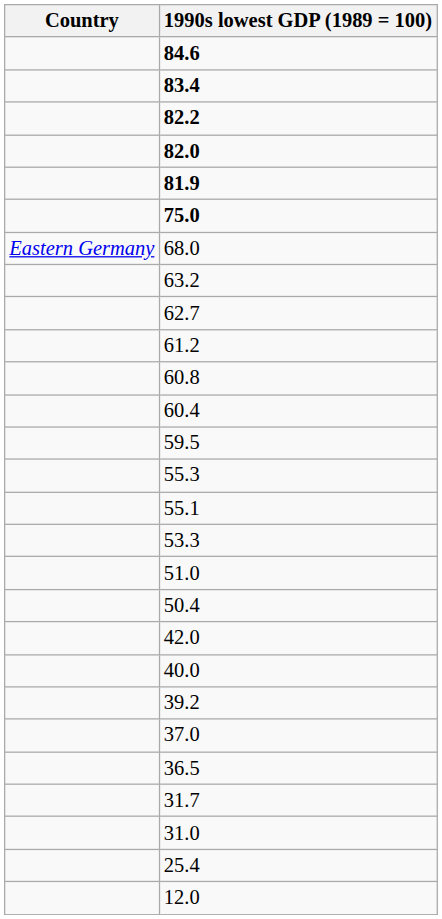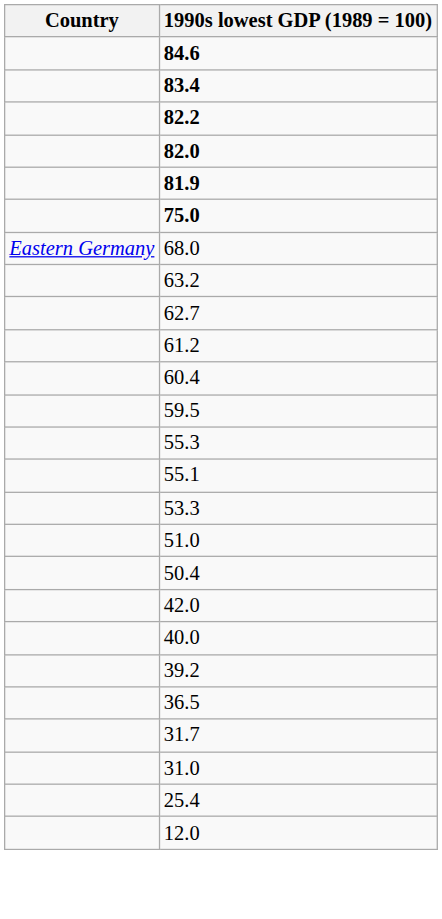 <table class="wikitable">
 <tr>
 <th>Country</th>
 <th>1990s lowest GDP (1989 = 100)</th>
 </tr>
 <tr>
 <td><strong></strong></td>
 <td><strong>84.6</strong></td>
 </tr>
 <tr>
 <td><strong></strong></td>
 <td><strong>83.4</strong></td>
 </tr>
 <tr>
 <td><strong></strong></td>
 <td><strong>82.2</strong></td>
 </tr>
 <tr>
 <td><strong></strong></td>
 <td><strong>82.0</strong></td>
 </tr>
 <tr>
 <td><strong></strong></td>
 <td><strong>81.9</strong></td>
 </tr>
 <tr>
 <td><strong></strong><br><strong></strong></td>
 <td><strong>75.0</strong></td>
 </tr>
 <tr>
 <td> <em><a href='#'>Eastern Germany</a></em></td>
 <td>68.0</td>
 </tr>
 <tr>
 <td></td>
 <td>63.2</td>
 </tr>
 <tr>
 <td></td>
 <td>62.7</td>
 </tr>
 <tr>
 <td></td>
 <td>61.2</td>
 </tr>
 <tr>
 <td></td>
-<td>60.8</td>
-</tr>
-<tr>
-<td></td>
 <td>60.4</td>
 </tr>
 <tr>
 <td></td>
 <td>59.5</td>
 </tr>
 <tr>
 <td></td>
 <td>55.3</td>
 </tr>
 <tr>
 <td></td>
 <td>55.1</td>
 </tr>
 <tr>
 <td></td>
 <td>53.3</td>
 </tr>
 <tr>
 <td></td>
 <td>51.0</td>
 </tr>
 <tr>
 <td></td>
 <td>50.4</td>
 </tr>
 <tr>
 <td></td>
 <td>42.0</td>
 </tr>
 <tr>
 <td></td>
 <td>40.0</td>
 </tr>
 <tr>
 <td></td>
 <td>39.2</td>
 </tr>
 <tr>
 <td></td>
-<td>37.0</td>
-</tr>
-<tr>
-<td></td>
 <td>36.5</td>
 </tr>
 <tr>
 <td></td>
 <td>31.7</td>
 </tr>
 <tr>
 <td></td>
 <td>31.0</td>
 </tr>
 <tr>
 <td></td>
 <td>25.4</td>
 </tr>
 <tr>
 <td></td>
 <td>12.0</td>
 </tr>
 </table>
